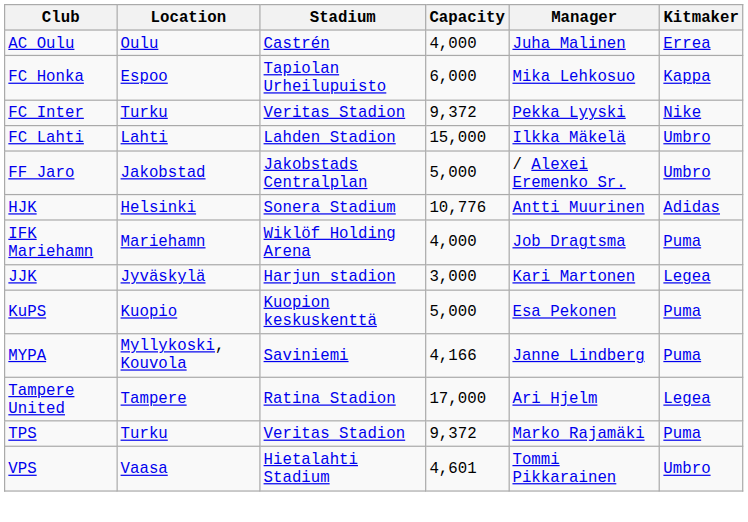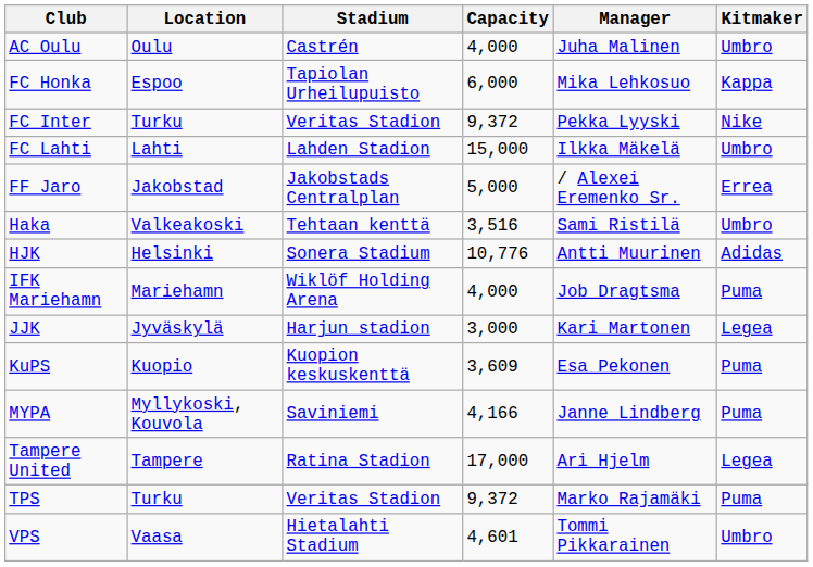 <table class="wikitable sortable">
 <tr>
 <th>Club</th>
 <th>Location</th>
 <th>Stadium</th>
 <th>Capacity</th>
 <th>Manager</th>
 <th>Kitmaker</th>
 </tr>
 <tr --->
 <td><a href='#'>AC Oulu</a></td>
 <td><a href='#'>Oulu</a></td>
 <td><a href='#'>Castrén</a></td>
 <td>4,000</td>
 <td> <a href='#'>Juha Malinen</a></td>
-<td><a href='#'>Errea</a></td>
+<td><a href='#'>Umbro</a></td>
 </tr>
 <tr --->
 <td><a href='#'>FC Honka</a></td>
 <td><a href='#'>Espoo</a></td>
 <td><a href='#'>Tapiolan Urheilupuisto</a></td>
 <td>6,000</td>
 <td> <a href='#'>Mika Lehkosuo</a></td>
 <td><a href='#'>Kappa</a></td>
 </tr>
 <tr --->
 <td><a href='#'>FC Inter</a></td>
 <td><a href='#'>Turku</a></td>
 <td><a href='#'>Veritas Stadion</a></td>
 <td>9,372</td>
 <td> <a href='#'>Pekka Lyyski</a></td>
 <td><a href='#'>Nike</a></td>
 </tr>
 <tr --->
 <td><a href='#'>FC Lahti</a></td>
 <td><a href='#'>Lahti</a></td>
 <td><a href='#'>Lahden Stadion</a></td>
 <td>15,000</td>
 <td> <a href='#'>Ilkka Mäkelä</a></td>
 <td><a href='#'>Umbro</a></td>
 </tr>
 <tr --->
 <td><a href='#'>FF Jaro</a></td>
 <td><a href='#'>Jakobstad</a></td>
 <td><a href='#'>Jakobstads Centralplan</a></td>
 <td>5,000</td>
 <td>/ <a href='#'>Alexei Eremenko Sr.</a></td>
+<td><a href='#'>Errea</a></td>
+</tr>
+<tr --->
+<td><a href='#'>Haka</a></td>
+<td><a href='#'>Valkeakoski</a></td>
+<td><a href='#'>Tehtaan kenttä</a></td>
+<td>3,516</td>
+<td> <a href='#'>Sami Ristilä</a></td>
 <td><a href='#'>Umbro</a></td>
 </tr>
 <tr --->
 <td><a href='#'>HJK</a></td>
 <td><a href='#'>Helsinki</a></td>
 <td><a href='#'>Sonera Stadium</a></td>
 <td>10,776</td>
 <td> <a href='#'>Antti Muurinen</a></td>
 <td><a href='#'>Adidas</a></td>
 </tr>
 <tr --->
 <td><a href='#'>IFK Mariehamn</a></td>
 <td><a href='#'>Mariehamn</a></td>
 <td><a href='#'>Wiklöf Holding Arena</a></td>
 <td>4,000</td>
 <td> <a href='#'>Job Dragtsma</a></td>
 <td><a href='#'>Puma</a></td>
 </tr>
 <tr --->
 <td><a href='#'>JJK</a></td>
 <td><a href='#'>Jyväskylä</a></td>
 <td><a href='#'>Harjun stadion</a></td>
 <td>3,000</td>
 <td> <a href='#'>Kari Martonen</a></td>
 <td><a href='#'>Legea</a></td>
 </tr>
 <tr --->
 <td><a href='#'>KuPS</a></td>
 <td><a href='#'>Kuopio</a></td>
 <td><a href='#'>Kuopion keskuskenttä</a></td>
-<td>5,000</td>
+<td>3,609</td>
 <td> <a href='#'>Esa Pekonen</a></td>
 <td><a href='#'>Puma</a></td>
 </tr>
 <tr --->
 <td><a href='#'>MYPA</a></td>
 <td><a href='#'>Myllykoski</a>, <a href='#'>Kouvola</a></td>
 <td><a href='#'>Saviniemi</a></td>
 <td>4,166</td>
 <td> <a href='#'>Janne Lindberg</a></td>
 <td><a href='#'>Puma</a></td>
 </tr>
 <tr --->
 <td><a href='#'>Tampere United</a></td>
 <td><a href='#'>Tampere</a></td>
 <td><a href='#'>Ratina Stadion</a></td>
 <td>17,000</td>
 <td> <a href='#'>Ari Hjelm</a></td>
 <td><a href='#'>Legea</a></td>
 </tr>
 <tr --->
 <td><a href='#'>TPS</a></td>
 <td><a href='#'>Turku</a></td>
 <td><a href='#'>Veritas Stadion</a></td>
 <td>9,372</td>
 <td> <a href='#'>Marko Rajamäki</a></td>
 <td><a href='#'>Puma</a></td>
 </tr>
 <tr --->
 <td><a href='#'>VPS</a></td>
 <td><a href='#'>Vaasa</a></td>
 <td><a href='#'>Hietalahti Stadium</a></td>
 <td>4,601</td>
 <td> <a href='#'>Tommi Pikkarainen</a></td>
 <td><a href='#'>Umbro</a></td>
 </tr>
 </table>
